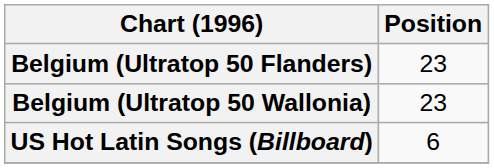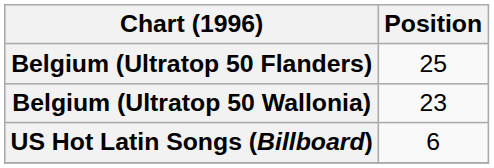 <table class="wikitable sortable plainrowheaders " style="text-align:center">
 <tr>
 <th scope="col">Chart (1996)</th>
 <th scope="col">Position</th>
 </tr>
 <tr>
 <th scope="row">Belgium (Ultratop 50 Flanders)</th>
-<td>23</td>
+<td>25</td>
 </tr>
 <tr>
 <th scope="row">Belgium (Ultratop 50 Wallonia)</th>
 <td>23</td>
 </tr>
 <tr>
 <th scope="row">US Hot Latin Songs (<em>Billboard</em>)</th>
 <td>6</td>
 </tr>
 <tr>
 </tr>
 </table>
